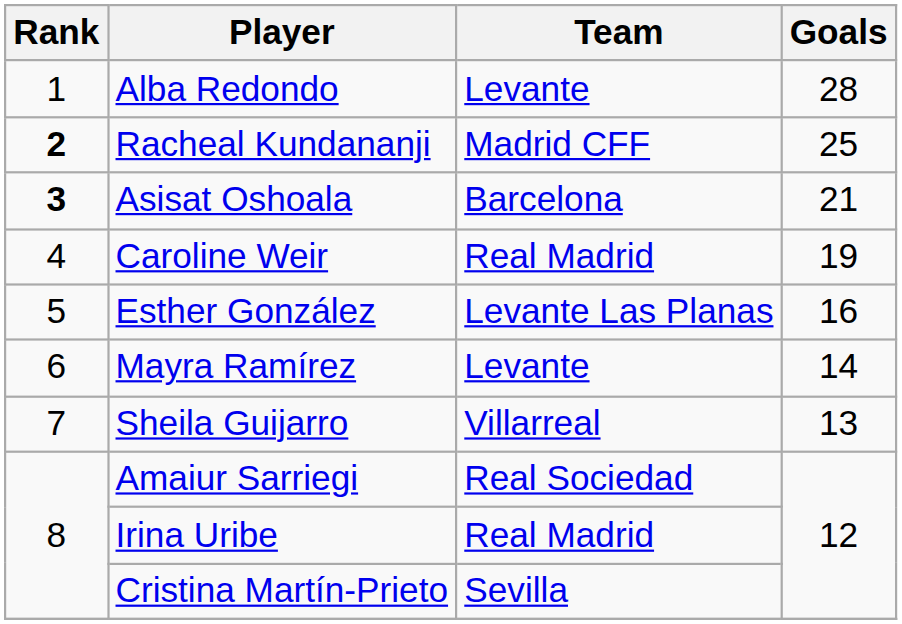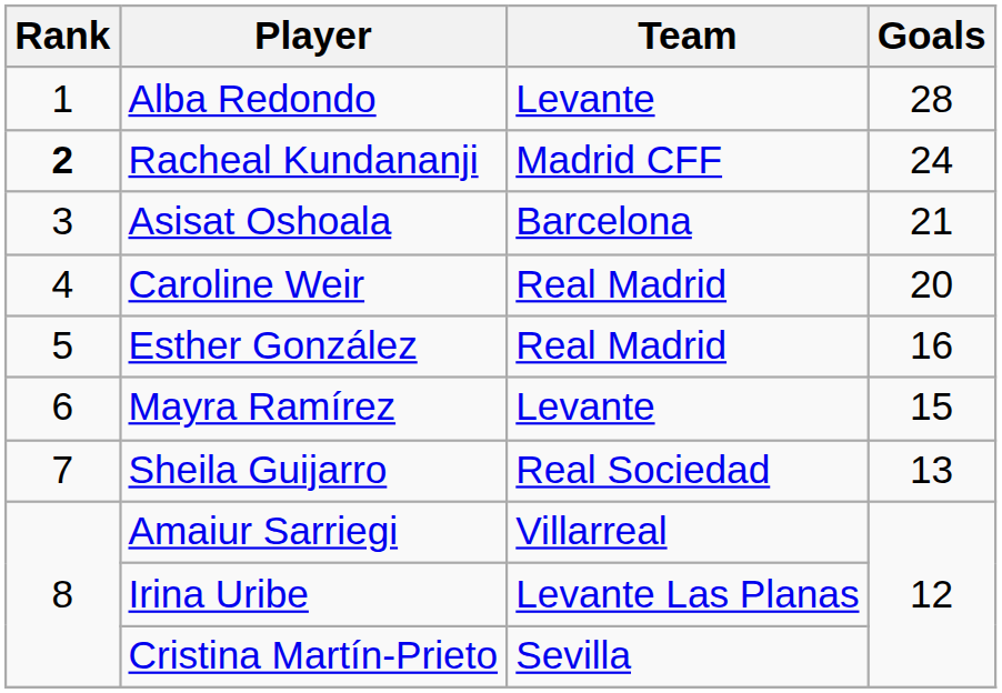 <table class="wikitable" style="text-align:center">
 <tr>
 <th>Rank</th>
 <th>Player</th>
 <th>Team</th>
 <th>Goals</th>
 </tr>
 <tr>
 <td>1</td>
 <td align="left"> <a href='#'>Alba Redondo</a></td>
 <td align="left"><a href='#'>Levante</a></td>
 <td>28</td>
 </tr>
 <tr>
 <td><strong>2</strong></td>
 <td align="left"> <a href='#'>Racheal Kundananji</a></td>
 <td align="left"><a href='#'>Madrid CFF</a></td>
-<td>25</td>
+<td>24</td>
 </tr>
 <tr>
-<td><strong>3</strong></td>
+<td>3</td>
 <td align="left"> <a href='#'>Asisat Oshoala</a></td>
 <td align="left"><a href='#'>Barcelona</a></td>
 <td>21</td>
 </tr>
 <tr>
 <td>4</td>
 <td align="left"> <a href='#'>Caroline Weir</a></td>
 <td align="left"><a href='#'>Real Madrid</a></td>
-<td>19</td>
+<td>20</td>
 </tr>
 <tr>
 <td>5</td>
 <td align="left"> <a href='#'>Esther González</a></td>
-<td align="left"><a href='#'>Levante Las Planas</a></td>
+<td align="left"><a href='#'>Real Madrid</a></td>
 <td>16</td>
 </tr>
 <tr>
 <td>6</td>
 <td align="left"> <a href='#'>Mayra Ramírez</a></td>
 <td align="left"><a href='#'>Levante</a></td>
-<td>14</td>
+<td>15</td>
 </tr>
 <tr>
 <td>7</td>
 <td align="left"> <a href='#'>Sheila Guijarro</a></td>
-<td align="left"><a href='#'>Villarreal</a></td>
+<td align="left"><a href='#'>Real Sociedad</a></td>
 <td>13</td>
 </tr>
 <tr>
 <td rowspan="3">8</td>
 <td align="left"> <a href='#'>Amaiur Sarriegi</a></td>
-<td align="left"><a href='#'>Real Sociedad</a></td>
+<td align="left"><a href='#'>Villarreal</a></td>
 <td rowspan="3">12</td>
 </tr>
 <tr>
 <td align="left"> <a href='#'>Irina Uribe</a></td>
-<td align="left"><a href='#'>Real Madrid</a></td>
+<td align="left"><a href='#'>Levante Las Planas</a></td>
 </tr>
 <tr>
 <td align="left"> <a href='#'>Cristina Martín-Prieto</a></td>
 <td align="left"><a href='#'>Sevilla</a></td>
 </tr>
 <tr>
 </tr>
 </table>
